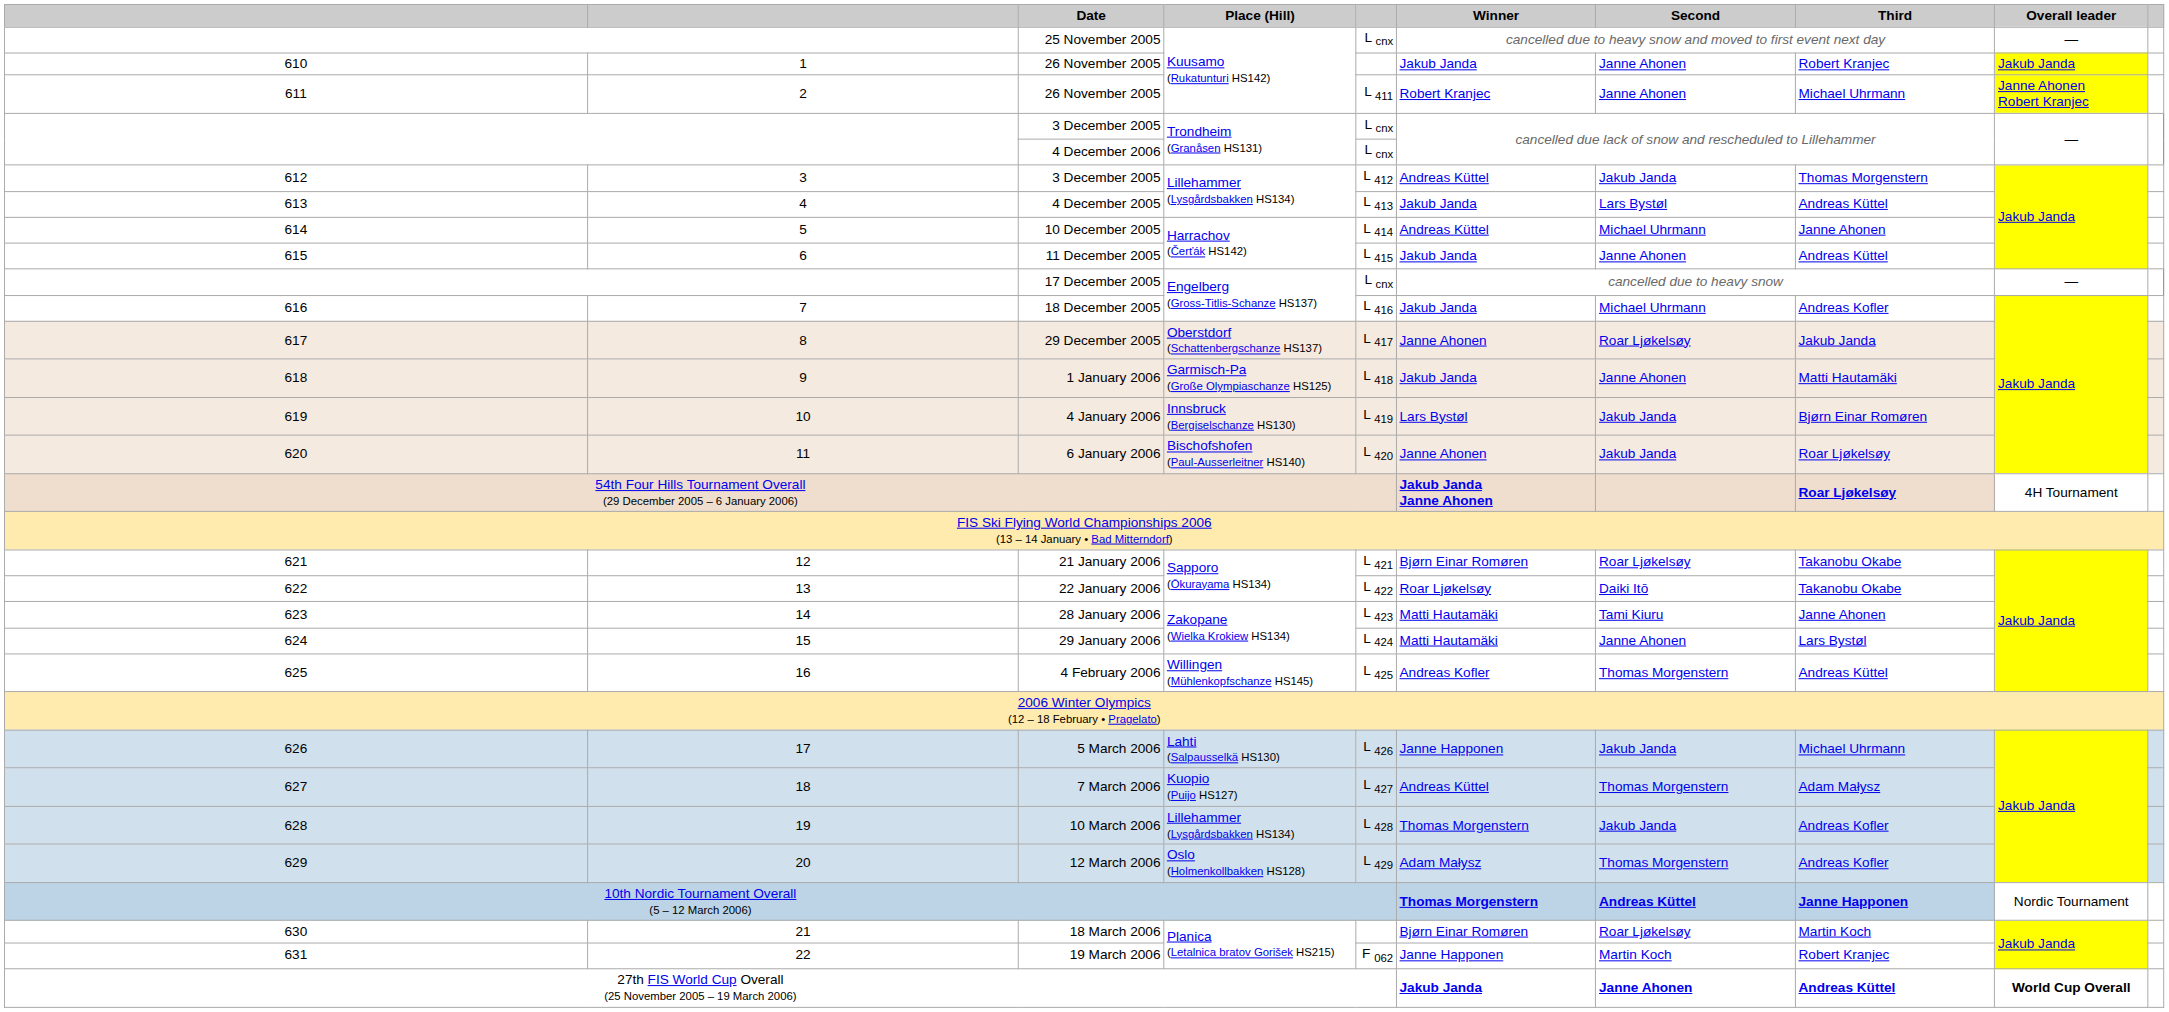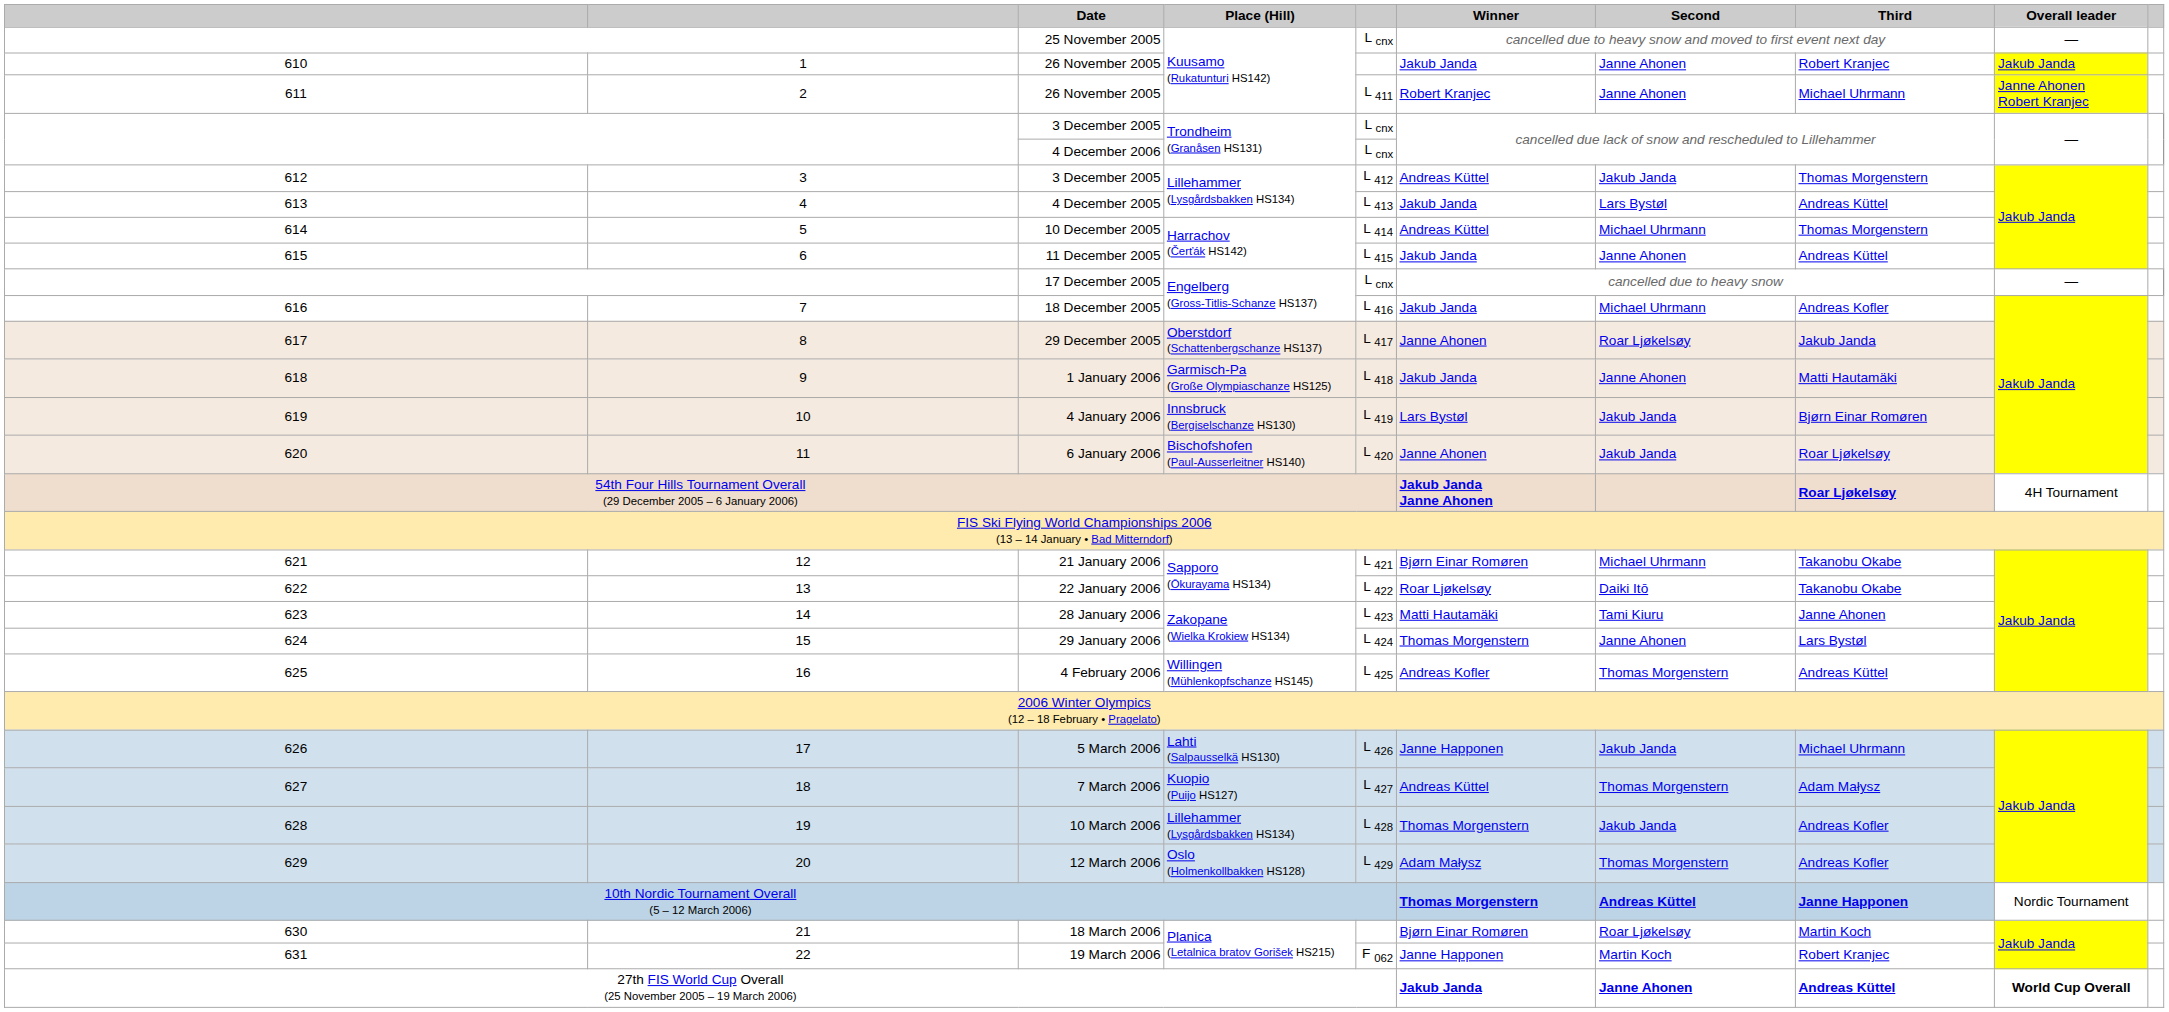 <table class="wikitable plainrowheaders" style="background:#fff; font-size:86%; width:110%; line-height:16px; border:grey solid 1px; border-collapse:collapse;">
 <tr>
 <th scope="col" style="background:#ccc; width=30 px;"></th>
 <th scope="col" style="background:#ccc; width=30 px;"></th>
 <th scope="col" style="background:#ccc; width:140px;">Date</th>
 <th scope="col" style="background:#ccc; width:188px;">Place (Hill)</th>
 <th scope="col" style="background:#ccc; width:34px;"></th>
 <th scope="col" style="background:#ccc; width:195px;">Winner</th>
 <th scope="col" style="background:#ccc; width:195px;">Second</th>
 <th scope="col" style="background:#ccc; width:195px;">Third</th>
 <th scope="col" style="background:#ccc; width:148px;">Overall leader</th>
 <th scope="col" style="background:#ccc; width:10px;"></th>
 </tr>
 <tr>
 <td colspan=2></td>
 <td align=right>25 November 2005</td>
 <td rowspan=3> <a href='#'>Kuusamo</a><br><small>(<a href='#'>Rukatunturi</a> HS142)</small></td>
 <td align=right>L <sub>cnx</sub></td>
 <td colspan=3 align=center style=color:#696969><em>cancelled due to heavy snow and moved to first event next day</em></td>
 <td style="background:white; text-align:center">—</td>
 <td></td>
 </tr>
 <tr>
 <td align=center>610</td>
 <td align=center>1</td>
 <td align=right>26 November 2005</td>
 <td align=right></td>
 <td> <a href='#'>Jakub Janda</a></td>
 <td> <a href='#'>Janne Ahonen</a></td>
 <td> <a href='#'>Robert Kranjec</a></td>
 <td bgcolor=yellow> <a href='#'>Jakub Janda</a></td>
 <td></td>
 </tr>
 <tr>
 <td align=center>611</td>
 <td align=center>2</td>
 <td align=right>26 November 2005</td>
 <td align=right>L <sub>411</sub></td>
 <td> <a href='#'>Robert Kranjec</a></td>
 <td> <a href='#'>Janne Ahonen</a></td>
 <td> <a href='#'>Michael Uhrmann</a></td>
 <td bgcolor=yellow> <a href='#'>Janne Ahonen</a><br> <a href='#'>Robert Kranjec</a></td>
 <td></td>
 </tr>
 <tr>
 <td colspan=2 rowspan=2></td>
 <td align=right>3 December 2005</td>
 <td rowspan=2> <a href='#'>Trondheim</a><br><small>(<a href='#'>Granåsen</a> HS131)</small></td>
 <td align=right>L <sub>cnx</sub></td>
 <td colspan=3 rowspan=2 align=center style=color:#696969><em>cancelled due lack of snow and rescheduled to Lillehammer</em></td>
 <td style="background:white; text-align:center" rowspan=2>—</td>
 </tr>
 <tr>
 <td align=right>4 December 2006</td>
 <td align=right>L <sub>cnx</sub></td>
 </tr>
 <tr>
 <td align=center>612</td>
 <td align=center>3</td>
 <td align=right>3 December 2005</td>
 <td rowspan=2> <a href='#'>Lillehammer</a><br><small>(<a href='#'>Lysgårdsbakken</a> HS134)</small></td>
 <td align=right>L <sub>412</sub></td>
 <td> <a href='#'>Andreas Küttel</a></td>
 <td> <a href='#'>Jakub Janda</a></td>
 <td> <a href='#'>Thomas Morgenstern</a></td>
 <td bgcolor=yellow rowspan=4> <a href='#'>Jakub Janda</a></td>
 <td></td>
 </tr>
 <tr>
 <td align=center>613</td>
 <td align=center>4</td>
 <td align=right>4 December 2005</td>
 <td align=right>L <sub>413</sub></td>
 <td> <a href='#'>Jakub Janda</a></td>
 <td> <a href='#'>Lars Bystøl</a></td>
 <td> <a href='#'>Andreas Küttel</a></td>
 <td></td>
 </tr>
 <tr>
 <td align=center>614</td>
 <td align=center>5</td>
 <td align=right>10 December 2005</td>
 <td rowspan=2> <a href='#'>Harrachov</a><br><small>(<a href='#'>Čerťák</a> HS142)</small></td>
 <td align=right>L <sub>414</sub></td>
 <td> <a href='#'>Andreas Küttel</a></td>
 <td> <a href='#'>Michael Uhrmann</a></td>
-<td> <a href='#'>Janne Ahonen</a></td>
+<td> <a href='#'>Thomas Morgenstern</a></td>
 <td></td>
 </tr>
 <tr>
 <td align=center>615</td>
 <td align=center>6</td>
 <td align=right>11 December 2005</td>
 <td align=right>L <sub>415</sub></td>
 <td> <a href='#'>Jakub Janda</a></td>
 <td> <a href='#'>Janne Ahonen</a></td>
 <td> <a href='#'>Andreas Küttel</a></td>
 <td></td>
 </tr>
 <tr>
 <td colspan=2></td>
 <td align=right>17 December 2005</td>
 <td rowspan=2> <a href='#'>Engelberg</a><br><small>(<a href='#'>Gross-Titlis-Schanze</a> HS137)</small></td>
 <td align=right>L <sub>cnx</sub></td>
 <td colspan=3 align=center style=color:#696969><em>cancelled due to heavy snow</em></td>
 <td style="background:white; text-align:center">—</td>
 </tr>
 <tr>
 <td align=center>616</td>
 <td align=center>7</td>
 <td align=right>18 December 2005</td>
 <td align=right>L <sub>416</sub></td>
 <td> <a href='#'>Jakub Janda</a></td>
 <td> <a href='#'>Michael Uhrmann</a></td>
 <td> <a href='#'>Andreas Kofler</a></td>
 <td bgcolor=yellow rowspan=5> <a href='#'>Jakub Janda</a></td>
 <td></td>
 </tr>
 <tr bgcolor=#F5EADF>
 <td align=center>617</td>
 <td align=center>8</td>
 <td align=right>29 December 2005</td>
 <td> <a href='#'>Oberstdorf</a><br><small>(<a href='#'>Schattenbergschanze</a> HS137)</small></td>
 <td align=right>L <sub>417</sub></td>
 <td> <a href='#'>Janne Ahonen</a></td>
 <td> <a href='#'>Roar Ljøkelsøy</a></td>
 <td> <a href='#'>Jakub Janda</a></td>
 <td></td>
 </tr>
 <tr bgcolor=#F5EADF>
 <td align=center>618</td>
 <td align=center>9</td>
 <td align=right>1 January 2006</td>
 <td> <a href='#'>Garmisch-Pa</a><br><small>(<a href='#'>Große Olympiaschanze</a> HS125)</small></td>
 <td align=right>L <sub>418</sub></td>
 <td> <a href='#'>Jakub Janda</a></td>
 <td> <a href='#'>Janne Ahonen</a></td>
 <td> <a href='#'>Matti Hautamäki</a></td>
 <td></td>
 </tr>
 <tr bgcolor=#F5EADF>
 <td align=center>619</td>
 <td align=center>10</td>
 <td align=right>4 January 2006</td>
 <td> <a href='#'>Innsbruck</a><br><small>(<a href='#'>Bergiselschanze</a> HS130)</small></td>
 <td align=right>L <sub>419</sub></td>
 <td> <a href='#'>Lars Bystøl</a></td>
 <td> <a href='#'>Jakub Janda</a></td>
 <td> <a href='#'>Bjørn Einar Romøren</a></td>
 <td></td>
 </tr>
 <tr bgcolor=#F5EADF>
 <td align=center>620</td>
 <td align=center>11</td>
 <td align=right>6 January 2006</td>
 <td> <a href='#'>Bischofshofen</a><br><small>(<a href='#'>Paul-Ausserleitner</a> HS140)</small></td>
 <td align=right>L <sub>420</sub></td>
 <td> <a href='#'>Janne Ahonen</a></td>
 <td> <a href='#'>Jakub Janda</a></td>
 <td> <a href='#'>Roar Ljøkelsøy</a></td>
 <td></td>
 </tr>
 <tr bgcolor=#EFDECD>
 <td colspan=5 align=center><a href='#'>54th Four Hills Tournament Overall</a><br><small>(29 December 2005 – 6 January 2006)</small></td>
 <td> <strong><a href='#'>Jakub Janda</a></strong><br> <strong><a href='#'>Janne Ahonen</a></strong></td>
 <td></td>
 <td> <strong><a href='#'>Roar Ljøkelsøy</a></strong></td>
 <td style="background:white; text-align:center">4H Tournament</td>
 <td bgcolor=white></td>
 </tr>
 <tr style="background:#FFEBAD">
 <td colspan=10 align=center><a href='#'>FIS Ski Flying World Championships 2006</a><br><small>(13 – 14 January •  <a href='#'>Bad Mitterndorf</a>)</small></td>
 </tr>
 <tr>
 <td align=center>621</td>
 <td align=center>12</td>
 <td align=right>21 January 2006</td>
 <td rowspan=2> <a href='#'>Sapporo</a><br><small>(<a href='#'>Ōkurayama</a> HS134)</small></td>
 <td align=right>L <sub>421</sub></td>
 <td> <a href='#'>Bjørn Einar Romøren</a></td>
-<td> <a href='#'>Roar Ljøkelsøy</a></td>
+<td> <a href='#'>Michael Uhrmann</a></td>
 <td> <a href='#'>Takanobu Okabe</a></td>
 <td bgcolor=yellow rowspan=5> <a href='#'>Jakub Janda</a></td>
 <td></td>
 </tr>
 <tr>
 <td align=center>622</td>
 <td align=center>13</td>
 <td align=right>22 January 2006</td>
 <td align=right>L <sub>422</sub></td>
 <td> <a href='#'>Roar Ljøkelsøy</a></td>
 <td> <a href='#'>Daiki Itō</a></td>
 <td> <a href='#'>Takanobu Okabe</a></td>
 <td></td>
 </tr>
 <tr>
 <td align=center>623</td>
 <td align=center>14</td>
 <td align=right>28 January 2006</td>
 <td rowspan=2> <a href='#'>Zakopane</a><br><small>(<a href='#'>Wielka Krokiew</a> HS134)</small></td>
 <td align=right>L <sub>423</sub></td>
 <td> <a href='#'>Matti Hautamäki</a></td>
 <td> <a href='#'>Tami Kiuru</a></td>
 <td> <a href='#'>Janne Ahonen</a></td>
 <td></td>
 </tr>
 <tr>
 <td align=center>624</td>
 <td align=center>15</td>
 <td align=right>29 January 2006</td>
 <td align=right>L <sub>424</sub></td>
-<td> <a href='#'>Matti Hautamäki</a></td>
+<td> <a href='#'>Thomas Morgenstern</a></td>
 <td> <a href='#'>Janne Ahonen</a></td>
 <td> <a href='#'>Lars Bystøl</a></td>
 <td></td>
 </tr>
 <tr>
 <td align=center>625</td>
 <td align=center>16</td>
 <td align=right>4 February 2006</td>
 <td> <a href='#'>Willingen</a><br><small>(<a href='#'>Mühlenkopfschanze</a> HS145)</small></td>
 <td align=right>L <sub>425</sub></td>
 <td> <a href='#'>Andreas Kofler</a></td>
 <td> <a href='#'>Thomas Morgenstern</a></td>
 <td> <a href='#'>Andreas Küttel</a></td>
 <td></td>
 </tr>
 <tr style="background:#FFEBAD">
 <td colspan=10 align=center> <a href='#'>2006 Winter Olympics</a><br><small>(12 – 18 February •  <a href='#'>Pragelato</a>)</small></td>
 </tr>
 <tr bgcolor=#d0e0ed>
 <td align=center>626</td>
 <td align=center>17</td>
 <td align=right>5 March 2006</td>
 <td> <a href='#'>Lahti</a><br><small>(<a href='#'>Salpausselkä</a> HS130)</small></td>
 <td align=right>L <sub>426</sub></td>
 <td> <a href='#'>Janne Happonen</a></td>
 <td> <a href='#'>Jakub Janda</a></td>
 <td> <a href='#'>Michael Uhrmann</a></td>
 <td bgcolor=yellow rowspan=4> <a href='#'>Jakub Janda</a></td>
 <td></td>
 </tr>
 <tr bgcolor=#d0e0ed>
 <td align=center>627</td>
 <td align=center>18</td>
 <td align=right>7 March 2006</td>
 <td> <a href='#'>Kuopio</a><br><small>(<a href='#'>Puijo</a> HS127)</small></td>
 <td align=right>L <sub>427</sub></td>
 <td> <a href='#'>Andreas Küttel</a></td>
 <td> <a href='#'>Thomas Morgenstern</a></td>
 <td> <a href='#'>Adam Małysz</a></td>
 <td></td>
 </tr>
 <tr bgcolor=#d0e0ed>
 <td align=center>628</td>
 <td align=center>19</td>
 <td align=right>10 March 2006</td>
 <td> <a href='#'>Lillehammer</a><br><small>(<a href='#'>Lysgårdsbakken</a> HS134)</small></td>
 <td align=right>L <sub>428</sub></td>
 <td> <a href='#'>Thomas Morgenstern</a></td>
 <td> <a href='#'>Jakub Janda</a></td>
 <td> <a href='#'>Andreas Kofler</a></td>
 <td></td>
 </tr>
 <tr bgcolor=#d0e0ed>
 <td align=center>629</td>
 <td align=center>20</td>
 <td align=right>12 March 2006</td>
 <td> <a href='#'>Oslo</a><br><small>(<a href='#'>Holmenkollbakken</a> HS128)</small></td>
 <td align=right>L <sub>429</sub></td>
 <td> <a href='#'>Adam Małysz</a></td>
 <td> <a href='#'>Thomas Morgenstern</a></td>
 <td> <a href='#'>Andreas Kofler</a></td>
 <td></td>
 </tr>
 <tr bgcolor=#BCD4E6>
 <td colspan=5 align=center><a href='#'>10th Nordic Tournament Overall</a><br><small>(5 – 12 March 2006)</small></td>
 <td> <strong><a href='#'>Thomas Morgenstern</a></strong></td>
 <td> <strong><a href='#'>Andreas Küttel</a></strong></td>
 <td> <strong><a href='#'>Janne Happonen</a></strong></td>
 <td style="background:white; text-align:center">Nordic Tournament</td>
 <td bgcolor=white></td>
 </tr>
 <tr>
 <td align=center>630</td>
 <td align=center>21</td>
 <td align=right>18 March 2006</td>
 <td rowspan=2> <a href='#'>Planica</a><br><small>(<a href='#'>Letalnica bratov Gorišek</a> HS215)</small></td>
 <td align=right></td>
 <td> <a href='#'>Bjørn Einar Romøren</a></td>
 <td> <a href='#'>Roar Ljøkelsøy</a></td>
 <td> <a href='#'>Martin Koch</a></td>
 <td bgcolor=yellow rowspan=2> <a href='#'>Jakub Janda</a></td>
 <td></td>
 </tr>
 <tr>
 <td align=center>631</td>
 <td align=center>22</td>
 <td align=right>19 March 2006</td>
 <td align=right>F <sub>062</sub></td>
 <td> <a href='#'>Janne Happonen</a></td>
 <td> <a href='#'>Martin Koch</a></td>
 <td> <a href='#'>Robert Kranjec</a></td>
 <td></td>
 </tr>
 <tr>
 <td colspan="5" style="text-align:center">27th <a href='#'>FIS World Cup</a> Overall<br><small>(25 November 2005 – 19 March 2006)</small></td>
 <td> <strong><a href='#'>Jakub Janda</a></strong></td>
 <td> <strong><a href='#'>Janne Ahonen</a></strong></td>
 <td> <strong><a href='#'>Andreas Küttel</a></strong></td>
 <td style="text-align:center"><strong>World Cup Overall</strong></td>
 <td></td>
 </tr>
 </table>
